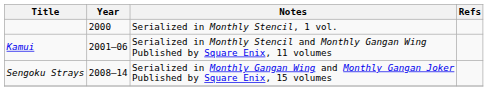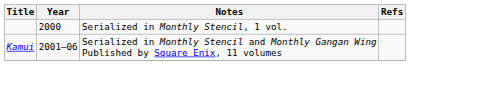 <table class="wikitable sortable">
 <tr>
 <th>Title</th>
 <th>Year</th>
 <th>Notes</th>
 <th>Refs</th>
 </tr>
 <tr>
 <td></td>
 <td>2000</td>
 <td>Serialized in <em>Monthly Stencil</em>, 1 vol.</td>
 <td></td>
 </tr>
 <tr>
 <td><em><a href='#'>Kamui</a></em></td>
 <td>2001–06</td>
 <td>Serialized in <em>Monthly Stencil</em> and <em>Monthly Gangan Wing</em><br>Published by <a href='#'>Square Enix</a>, 11 volumes</td>
 <td></td>
 </tr>
 <tr>
-<td><em>Sengoku Strays</em></td>
-<td>2008–14</td>
-<td>Serialized in <em><a href='#'>Monthly Gangan Wing</a></em> and <em><a href='#'>Monthly Gangan Joker</a></em><br>Published by <a href='#'>Square Enix</a>, 15 volumes</td>
-<td></td>
-</tr>
-<tr>
 </tr>
 </table>
